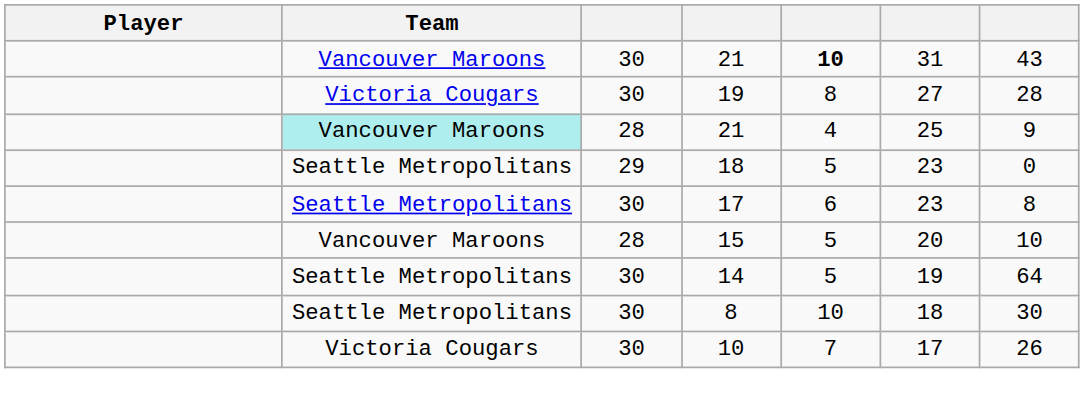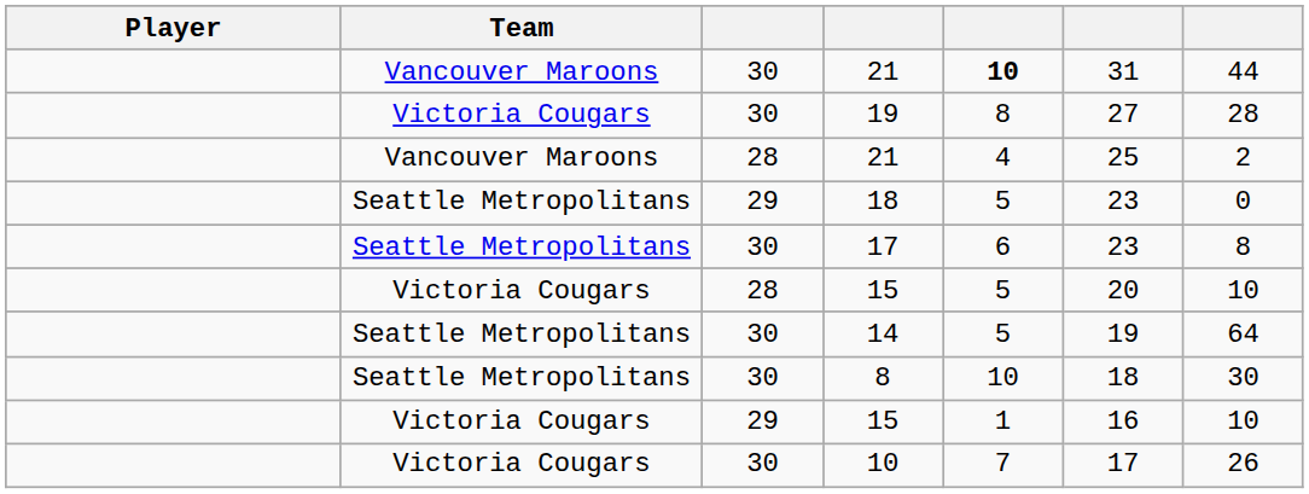 <table class="wikitable sortable" style="text-align:center;">
 <tr>
 <th style="width: 12em;">Player</th>
 <th style="width: 13em;">Team</th>
 <th style="width: 4em;"></th>
 <th style="width: 4em;"></th>
 <th style="width: 4em;"></th>
 <th style="width: 4em;"></th>
 <th style="width: 4em;"></th>
 </tr>
 <tr>
 <td align="left"></td>
 <td><a href='#'>Vancouver Maroons</a></td>
 <td>30</td>
 <td>21</td>
 <td><strong>10</strong></td>
 <td>31</td>
-<td>43</td>
+<td>44</td>
 </tr>
 <tr>
 <td align="left"></td>
 <td><a href='#'>Victoria Cougars</a></td>
 <td>30</td>
 <td>19</td>
 <td>8</td>
 <td>27</td>
 <td>28</td>
 </tr>
 <tr>
 <td align="left"></td>
-<td style="background: paleturquoise;">Vancouver Maroons</td>
+<td>Vancouver Maroons</td>
 <td>28</td>
 <td>21</td>
 <td>4</td>
 <td>25</td>
-<td>9</td>
+<td>2</td>
 </tr>
 <tr>
 <td align="left"></td>
 <td>Seattle Metropolitans</td>
 <td>29</td>
 <td>18</td>
 <td>5</td>
 <td>23</td>
 <td>0</td>
 </tr>
 <tr>
 <td align="left"></td>
 <td><a href='#'>Seattle Metropolitans</a></td>
 <td>30</td>
 <td>17</td>
 <td>6</td>
 <td>23</td>
 <td>8</td>
 </tr>
 <tr>
 <td align="left"></td>
-<td>Vancouver Maroons</td>
+<td>Victoria Cougars</td>
 <td>28</td>
 <td>15</td>
 <td>5</td>
 <td>20</td>
 <td>10</td>
 </tr>
 <tr>
 <td align="left"></td>
 <td>Seattle Metropolitans</td>
 <td>30</td>
 <td>14</td>
 <td>5</td>
 <td>19</td>
 <td>64</td>
 </tr>
 <tr>
 <td align="left"></td>
 <td>Seattle Metropolitans</td>
 <td>30</td>
 <td>8</td>
 <td>10</td>
 <td>18</td>
 <td>30</td>
 </tr>
 <tr>
 <td align="left"></td>
 <td>Victoria Cougars</td>
+<td>29</td>
+<td>15</td>
+<td>1</td>
+<td>16</td>
+<td>10</td>
+</tr>
+<tr>
+<td align="left"></td>
+<td>Victoria Cougars</td>
 <td>30</td>
 <td>10</td>
 <td>7</td>
 <td>17</td>
 <td>26</td>
 </tr>
 </table>
